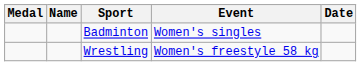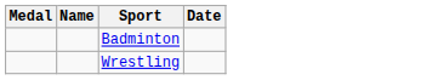 <table class="wikitable sortable"  style="font-size:85%">
 <tr>
 <th>Medal</th>
 <th>Name</th>
 <th>Sport</th>
-<th>Event</th>
 <th>Date</th>
 </tr>
 <tr>
 <td></td>
 <td></td>
 <td><a href='#'>Badminton</a></td>
-<td><a href='#'>Women's singles</a></td>
 <td></td>
 </tr>
 <tr>
 <td></td>
 <td></td>
 <td><a href='#'>Wrestling</a></td>
-<td><a href='#'>Women's freestyle 58 kg</a></td>
 <td></td>
 </tr>
 </table>
